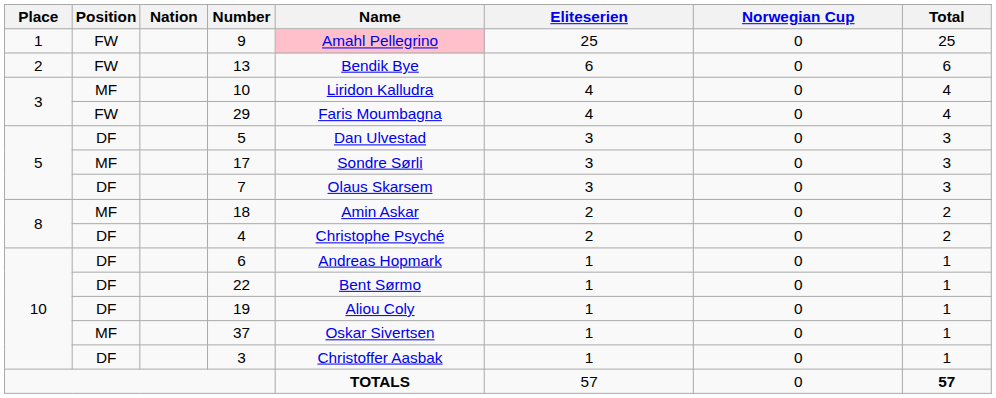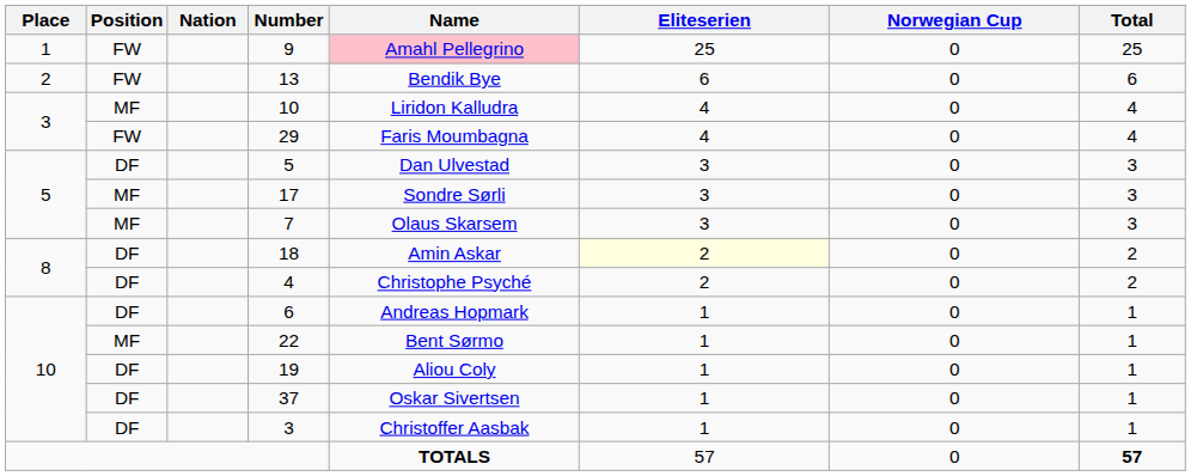 <table class="wikitable" style="font-size: 95%; text-align: center;">
 <tr>
 <th width=60>Place</th>
 <th width=60>Position</th>
 <th width=60>Nation</th>
 <th width=60>Number</th>
 <th width=200>Name</th>
 <th width=200><a href='#'>Eliteserien</a></th>
 <th width=200><a href='#'>Norwegian Cup</a></th>
 <th width=80><strong>Total</strong></th>
 </tr>
 <tr>
 <td>1</td>
 <td>FW</td>
 <td></td>
 <td>9</td>
 <td style="background: pink;"><a href='#'>Amahl Pellegrino</a></td>
 <td>25</td>
 <td>0</td>
 <td>25</td>
 </tr>
 <tr>
 <td>2</td>
 <td>FW</td>
 <td></td>
 <td>13</td>
 <td><a href='#'>Bendik Bye</a></td>
 <td>6</td>
 <td>0</td>
 <td>6</td>
 </tr>
 <tr>
 <td rowspan="2">3</td>
 <td>MF</td>
 <td></td>
 <td>10</td>
 <td><a href='#'>Liridon Kalludra</a></td>
 <td>4</td>
 <td>0</td>
 <td>4</td>
 </tr>
 <tr>
 <td>FW</td>
 <td></td>
 <td>29</td>
 <td><a href='#'>Faris Moumbagna</a></td>
 <td>4</td>
 <td>0</td>
 <td>4</td>
 </tr>
 <tr>
 <td rowspan="3">5</td>
 <td>DF</td>
 <td></td>
 <td>5</td>
 <td><a href='#'>Dan Ulvestad</a></td>
 <td>3</td>
 <td>0</td>
 <td>3</td>
 </tr>
 <tr>
 <td>MF</td>
 <td></td>
 <td>17</td>
 <td><a href='#'>Sondre Sørli</a></td>
 <td>3</td>
 <td>0</td>
 <td>3</td>
 </tr>
 <tr>
-<td>DF</td>
+<td>MF</td>
 <td></td>
 <td>7</td>
 <td><a href='#'>Olaus Skarsem</a></td>
 <td>3</td>
 <td>0</td>
 <td>3</td>
 </tr>
 <tr>
 <td rowspan="2">8</td>
-<td>MF</td>
+<td>DF</td>
 <td></td>
 <td>18</td>
 <td><a href='#'>Amin Askar</a></td>
-<td>2</td>
+<td style="background: lightyellow;">2</td>
 <td>0</td>
 <td>2</td>
 </tr>
 <tr>
 <td>DF</td>
 <td></td>
 <td>4</td>
 <td><a href='#'>Christophe Psyché</a></td>
 <td>2</td>
 <td>0</td>
 <td>2</td>
 </tr>
 <tr>
 <td rowspan="5">10</td>
 <td>DF</td>
 <td></td>
 <td>6</td>
 <td><a href='#'>Andreas Hopmark</a></td>
 <td>1</td>
 <td>0</td>
 <td>1</td>
 </tr>
 <tr>
-<td>DF</td>
+<td>MF</td>
 <td></td>
 <td>22</td>
 <td><a href='#'>Bent Sørmo</a></td>
 <td>1</td>
 <td>0</td>
 <td>1</td>
 </tr>
 <tr>
 <td>DF</td>
 <td></td>
 <td>19</td>
 <td><a href='#'>Aliou Coly</a></td>
 <td>1</td>
 <td>0</td>
 <td>1</td>
 </tr>
 <tr>
-<td>MF</td>
+<td>DF</td>
 <td></td>
 <td>37</td>
 <td><a href='#'>Oskar Sivertsen</a></td>
 <td>1</td>
 <td>0</td>
 <td>1</td>
 </tr>
 <tr>
 <td>DF</td>
 <td></td>
 <td>3</td>
 <td><a href='#'>Christoffer Aasbak</a></td>
 <td>1</td>
 <td>0</td>
 <td>1</td>
 </tr>
 <tr>
 <td colspan="4"></td>
 <td><strong>TOTALS</strong></td>
 <td>57</td>
 <td>0</td>
 <td><strong>57</strong></td>
 </tr>
 </table>
